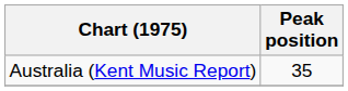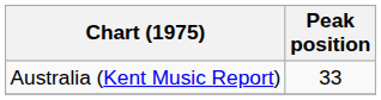 <table class="wikitable plainrowheaders sortable" style="text-align:left;">
 <tr>
 <th scope="col">Chart (1975)</th>
 <th scope="col">Peak<br>position</th>
 </tr>
 <tr>
 <td>Australia (<a href='#'>Kent Music Report</a>)</td>
-<td style="text-align:center;">35</td>
+<td style="text-align:center;">33</td>
 </tr>
 <tr>
 </tr>
 <tr>
 </tr>
 <tr>
 </tr>
 <tr>
 </tr>
 <tr>
 </tr>
 <tr>
 </tr>
 <tr>
 </tr>
 <tr>
 </tr>
 <tr>
 </tr>
 <tr>
 </tr>
 </table>
